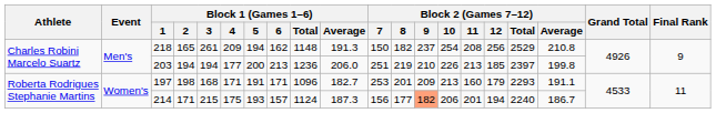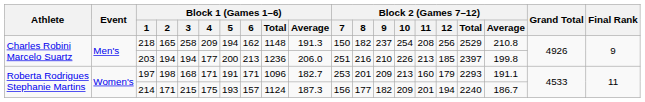 <table class="wikitable" style="font-size:90%">
 <tr>
 <th rowspan=2>Athlete</th>
 <th rowspan=2>Event</th>
 <th colspan=8>Block 1 (Games 1–6)</th>
 <th colspan=8>Block 2 (Games 7–12)</th>
 <th rowspan=2>Grand Total</th>
 <th rowspan=2>Final Rank</th>
 </tr>
 <tr>
 <th>1</th>
 <th>2</th>
 <th>3</th>
 <th>4</th>
 <th>5</th>
 <th>6</th>
 <th>Total</th>
 <th>Average</th>
 <th>7</th>
 <th>8</th>
 <th>9</th>
 <th>10</th>
 <th>11</th>
 <th>12</th>
 <th>Total</th>
 <th>Average</th>
 </tr>
 <tr>
 <td rowspan=2><a href='#'>Charles Robini</a><br><a href='#'>Marcelo Suartz</a></td>
 <td rowspan=2><a href='#'>Men's</a></td>
 <td align=center>218</td>
 <td align=center>165</td>
-<td align=center>261</td>
+<td align=center>258</td>
 <td align=center>209</td>
 <td align=center>194</td>
 <td align=center>162</td>
 <td align=center>1148</td>
 <td align=center>191.3</td>
 <td align=center>150</td>
 <td align=center>182</td>
 <td align=center>237</td>
 <td align=center>254</td>
 <td align=center>208</td>
 <td align=center>256</td>
 <td align=center>2529</td>
 <td align=center>210.8</td>
 <td align=center rowspan=2> 4926</td>
 <td align=center rowspan=2> 9</td>
 </tr>
 <tr>
 <td align=center>203</td>
 <td align=center>194</td>
 <td align=center>194</td>
 <td align=center>177</td>
 <td align=center>200</td>
 <td align=center>213</td>
 <td align=center>1236</td>
 <td align=center>206.0</td>
 <td align=center>251</td>
-<td align=center>219</td>
+<td align=center>216</td>
 <td align=center>210</td>
 <td align=center>226</td>
 <td align=center>213</td>
 <td align=center>185</td>
 <td align=center>2397</td>
 <td align=center>199.8</td>
 </tr>
 <tr>
 <td rowspan=2><a href='#'>Roberta Rodrigues</a><br><a href='#'>Stephanie Martins</a></td>
 <td rowspan=2><a href='#'>Women's</a></td>
 <td align=center>197</td>
 <td align=center>198</td>
 <td align=center>168</td>
 <td align=center>171</td>
 <td align=center>191</td>
 <td align=center>171</td>
 <td align=center>1096</td>
 <td align=center>182.7</td>
 <td align=center>253</td>
 <td align=center>201</td>
 <td align=center>209</td>
 <td align=center>213</td>
 <td align=center>160</td>
 <td align=center>179</td>
 <td align=center>2293</td>
 <td align=center>191.1</td>
 <td align=center rowspan=2> 4533</td>
 <td align=center rowspan=2> 11</td>
 </tr>
 <tr>
 <td align=center>214</td>
 <td align=center>171</td>
 <td align=center>215</td>
 <td align=center>175</td>
 <td align=center>193</td>
 <td align=center>157</td>
 <td align=center>1124</td>
 <td align=center>187.3</td>
 <td align=center>156</td>
 <td align=center>177</td>
-<td align=center style="background: lightsalmon;">182</td>
-<td align=center>206</td>
+<td align=center>182</td>
+<td align=center>209</td>
 <td align=center>201</td>
 <td align=center>194</td>
 <td align=center>2240</td>
 <td align=center>186.7</td>
 </tr>
 </table>
